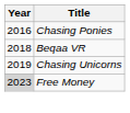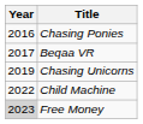 <table class="wikitable">
 <tr>
 <th>Year</th>
 <th>Title</th>
 </tr>
 <tr>
 <td>2016</td>
 <td><em>Chasing Ponies</em></td>
 </tr>
 <tr>
-<td>2018</td>
+<td>2017</td>
 <td><em>Beqaa VR</em></td>
 </tr>
 <tr>
 <td>2019</td>
 <td><em>Chasing Unicorns</em></td>
 </tr>
 <tr>
+<td>2022</td>
+<td><em>Child Machine</em></td>
+</tr>
+<tr>
 <td style="background: lightgrey;">2023</td>
 <td><em>Free Money</em></td>
 </tr>
 </table>
